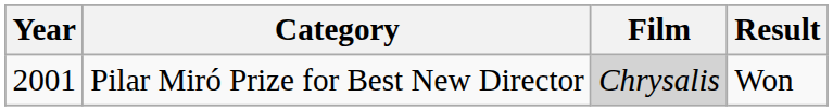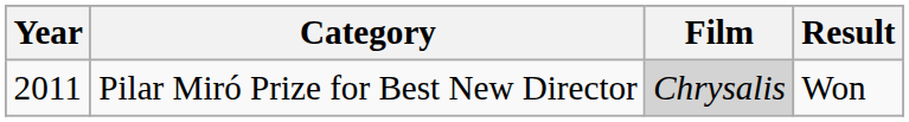 <table class="wikitable">
 <tr>
 <th>Year</th>
 <th>Category</th>
 <th>Film</th>
 <th>Result</th>
 </tr>
 <tr>
-<td>2001</td>
+<td>2011</td>
 <td>Pilar Miró Prize for Best New Director</td>
 <td style="background: lightgrey;"><em>Chrysalis</em></td>
 <td>Won</td>
 </tr>
 </table>
